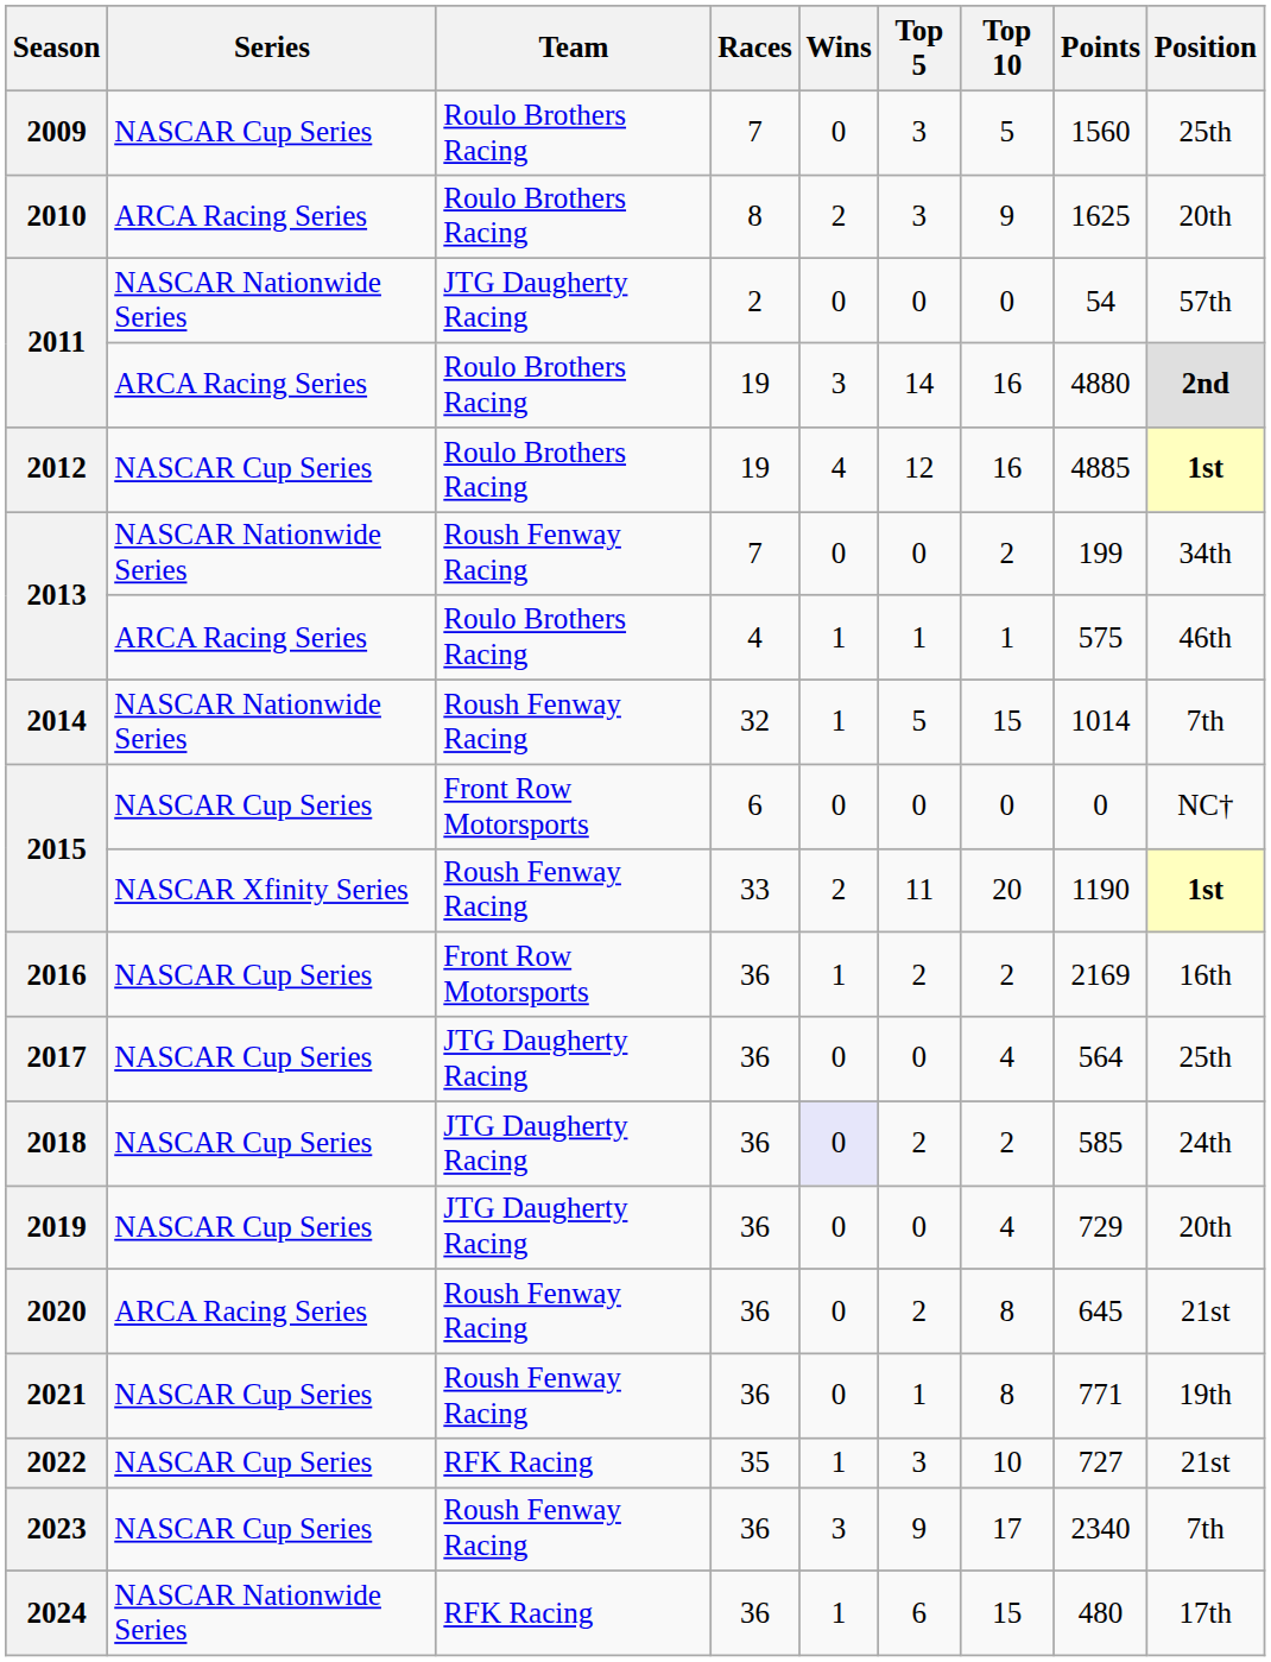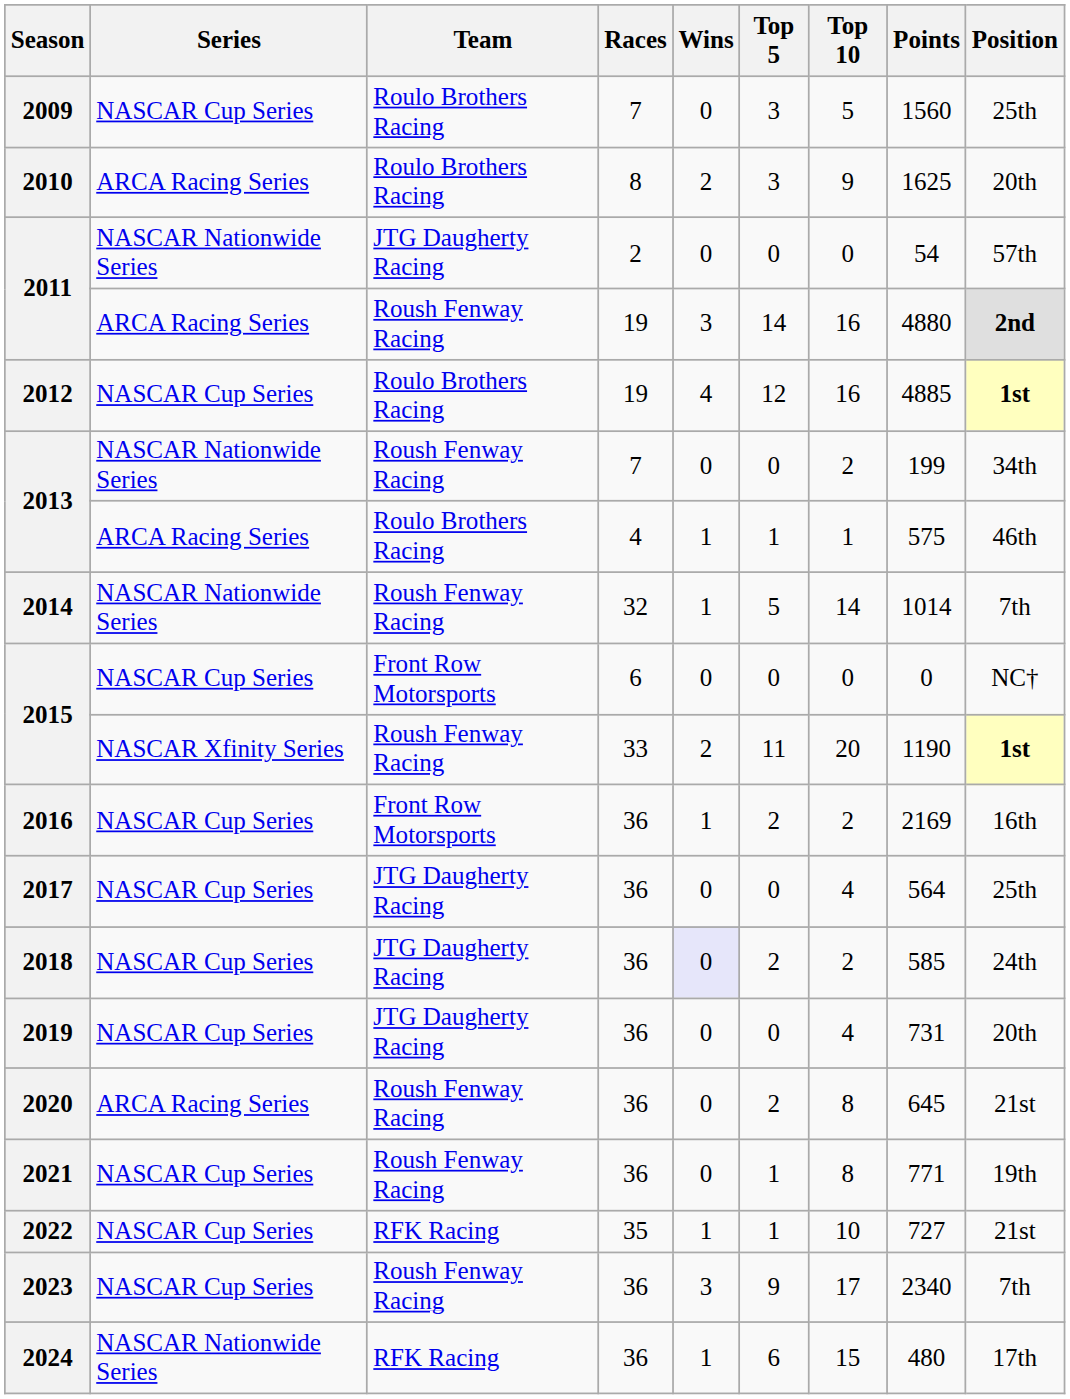 <table class="wikitable" style="font-size: 90%; text-align:center">
 <tr>
 <th>Season</th>
 <th>Series</th>
 <th>Team</th>
 <th>Races</th>
 <th>Wins</th>
 <th>Top 5</th>
 <th>Top 10</th>
 <th>Points</th>
 <th>Position</th>
 </tr>
 <tr>
 <th>2009</th>
 <td align=left><a href='#'>NASCAR Cup Series</a></td>
 <td align=left><a href='#'>Roulo Brothers Racing</a></td>
 <td>7</td>
 <td>0</td>
 <td>3</td>
 <td>5</td>
 <td>1560</td>
 <td>25th</td>
 </tr>
 <tr>
 <th>2010</th>
 <td align=left><a href='#'>ARCA Racing Series</a></td>
 <td align=left><a href='#'>Roulo Brothers Racing</a></td>
 <td>8</td>
 <td>2</td>
 <td>3</td>
 <td>9</td>
 <td>1625</td>
 <td>20th</td>
 </tr>
 <tr>
 <th rowspan=2>2011</th>
 <td align=left><a href='#'>NASCAR Nationwide Series</a></td>
 <td align=left><a href='#'>JTG Daugherty Racing</a></td>
 <td>2</td>
 <td>0</td>
 <td>0</td>
 <td>0</td>
 <td>54</td>
 <td>57th</td>
 </tr>
 <tr>
 <td align=left><a href='#'>ARCA Racing Series</a></td>
-<td align=left><a href='#'>Roulo Brothers Racing</a></td>
+<td align=left><a href='#'>Roush Fenway Racing</a></td>
 <td>19</td>
 <td>3</td>
 <td>14</td>
 <td>16</td>
 <td>4880</td>
 <td style="background:#DFDFDF;"><strong>2nd</strong></td>
 </tr>
 <tr>
 <th>2012</th>
 <td align=left><a href='#'>NASCAR Cup Series</a></td>
 <td align=left><a href='#'>Roulo Brothers Racing</a></td>
 <td>19</td>
 <td>4</td>
 <td>12</td>
 <td>16</td>
 <td>4885</td>
 <td style="background:#FFFFBF;"><strong>1st</strong></td>
 </tr>
 <tr>
 <th rowspan=2>2013</th>
 <td align=left><a href='#'>NASCAR Nationwide Series</a></td>
 <td align=left><a href='#'>Roush Fenway Racing</a></td>
 <td>7</td>
 <td>0</td>
 <td>0</td>
 <td>2</td>
 <td>199</td>
 <td>34th</td>
 </tr>
 <tr>
 <td align=left><a href='#'>ARCA Racing Series</a></td>
 <td align=left><a href='#'>Roulo Brothers Racing</a></td>
 <td>4</td>
 <td>1</td>
 <td>1</td>
 <td>1</td>
 <td>575</td>
 <td>46th</td>
 </tr>
 <tr>
 <th>2014</th>
 <td align=left><a href='#'>NASCAR Nationwide Series</a></td>
 <td align=left><a href='#'>Roush Fenway Racing</a></td>
 <td>32</td>
 <td>1</td>
 <td>5</td>
-<td>15</td>
+<td>14</td>
 <td>1014</td>
 <td>7th</td>
 </tr>
 <tr>
 <th rowspan=2>2015</th>
 <td align=left><a href='#'>NASCAR Cup Series</a></td>
 <td align=left><a href='#'>Front Row Motorsports</a></td>
 <td>6</td>
 <td>0</td>
 <td>0</td>
 <td>0</td>
 <td>0</td>
 <td>NC†</td>
 </tr>
 <tr>
 <td align=left><a href='#'>NASCAR Xfinity Series</a></td>
 <td align=left><a href='#'>Roush Fenway Racing</a></td>
 <td>33</td>
 <td>2</td>
 <td>11</td>
 <td>20</td>
 <td>1190</td>
 <td style="background:#FFFFBF;"><strong>1st</strong></td>
 </tr>
 <tr>
 <th>2016</th>
 <td align=left><a href='#'>NASCAR Cup Series</a></td>
 <td align=left><a href='#'>Front Row Motorsports</a></td>
 <td>36</td>
 <td>1</td>
 <td>2</td>
 <td>2</td>
 <td>2169</td>
 <td>16th</td>
 </tr>
 <tr>
 <th>2017</th>
 <td align=left><a href='#'>NASCAR Cup Series</a></td>
 <td align=left><a href='#'>JTG Daugherty Racing</a></td>
 <td>36</td>
 <td>0</td>
 <td>0</td>
 <td>4</td>
 <td>564</td>
 <td>25th</td>
 </tr>
 <tr>
 <th>2018</th>
 <td align=left><a href='#'>NASCAR Cup Series</a></td>
 <td align=left><a href='#'>JTG Daugherty Racing</a></td>
 <td>36</td>
 <td style="background: lavender;">0</td>
 <td>2</td>
 <td>2</td>
 <td>585</td>
 <td>24th</td>
 </tr>
 <tr>
 <th>2019</th>
 <td align=left><a href='#'>NASCAR Cup Series</a></td>
 <td align=left><a href='#'>JTG Daugherty Racing</a></td>
 <td>36</td>
 <td>0</td>
 <td>0</td>
 <td>4</td>
-<td>729</td>
+<td>731</td>
 <td>20th</td>
 </tr>
 <tr>
 <th>2020</th>
 <td align=left><a href='#'>ARCA Racing Series</a></td>
 <td align=left><a href='#'>Roush Fenway Racing</a></td>
 <td>36</td>
 <td>0</td>
 <td>2</td>
 <td>8</td>
 <td>645</td>
 <td>21st</td>
 </tr>
 <tr>
 <th>2021</th>
 <td align=left><a href='#'>NASCAR Cup Series</a></td>
 <td align=left><a href='#'>Roush Fenway Racing</a></td>
 <td>36</td>
 <td>0</td>
 <td>1</td>
 <td>8</td>
 <td>771</td>
 <td>19th</td>
 </tr>
 <tr>
 <th>2022</th>
 <td align=left><a href='#'>NASCAR Cup Series</a></td>
 <td align=left><a href='#'>RFK Racing</a></td>
 <td>35</td>
 <td>1</td>
-<td>3</td>
+<td>1</td>
 <td>10</td>
 <td>727</td>
 <td>21st</td>
 </tr>
 <tr>
 <th>2023</th>
 <td align=left><a href='#'>NASCAR Cup Series</a></td>
 <td align=left><a href='#'>Roush Fenway Racing</a></td>
 <td>36</td>
 <td>3</td>
 <td>9</td>
 <td>17</td>
 <td>2340</td>
 <td>7th</td>
 </tr>
 <tr>
 <th>2024</th>
 <td align=left><a href='#'>NASCAR Nationwide Series</a></td>
 <td align=left><a href='#'>RFK Racing</a></td>
 <td>36</td>
 <td>1</td>
 <td>6</td>
 <td>15</td>
 <td>480</td>
 <td>17th</td>
 </tr>
 </table>
